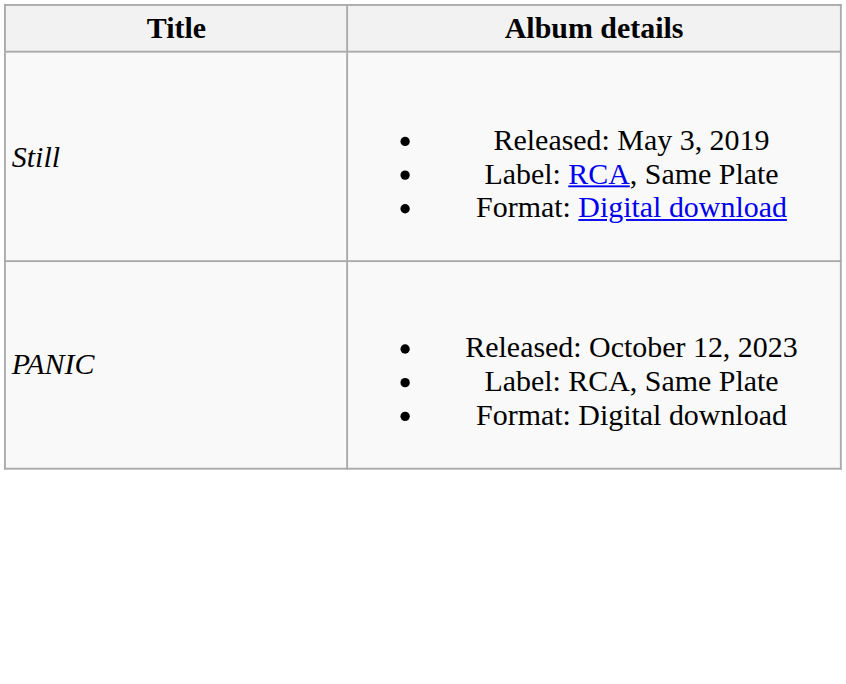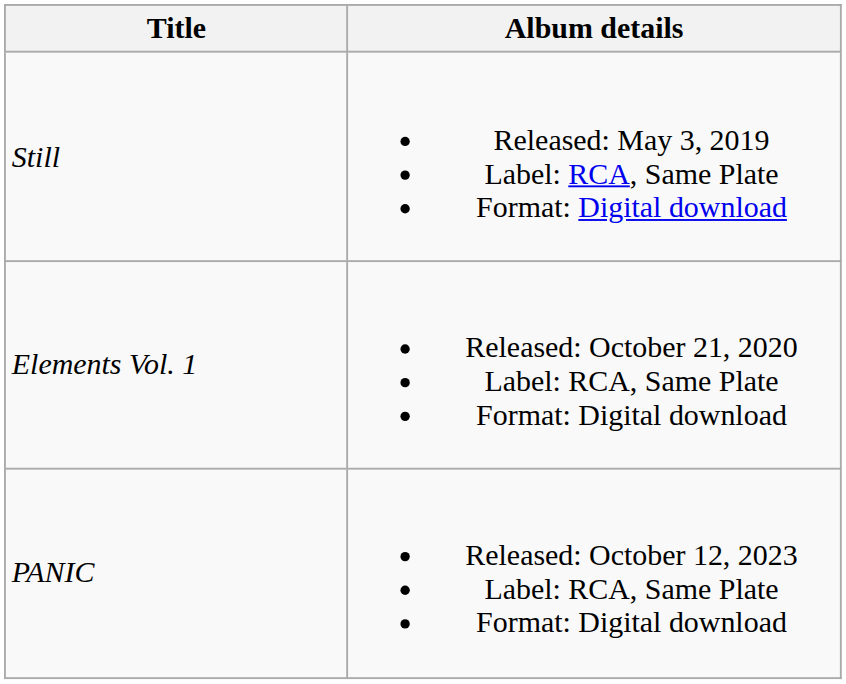 <table class="wikitable plainrowheaders" style="text-align:center;">
 <tr>
 <th scope="col" style="width:11em;">Title</th>
 <th scope="col" style="width:16em;">Album details</th>
 </tr>
 <tr>
 <td style="text-align:left;"><em>Still</em></td>
 <td><br><ul><li>Released: May 3, 2019</li><li>Label: <a href='#'>RCA</a>, Same Plate</li><li>Format: <a href='#'>Digital download</a></li></ul></td>
 </tr>
 <tr>
+<td style="text-align:left;"><em>Elements Vol. 1</em></td>
+<td><br><ul><li>Released: October 21, 2020</li><li>Label: RCA, Same Plate</li><li>Format: Digital download</li></ul></td>
+</tr>
+<tr>
 <td style="text-align:left;"><em>PANIC</em></td>
 <td><br><ul><li>Released: October 12, 2023</li><li>Label: RCA, Same Plate</li><li>Format: Digital download</li></ul></td>
 </tr>
 </table>
